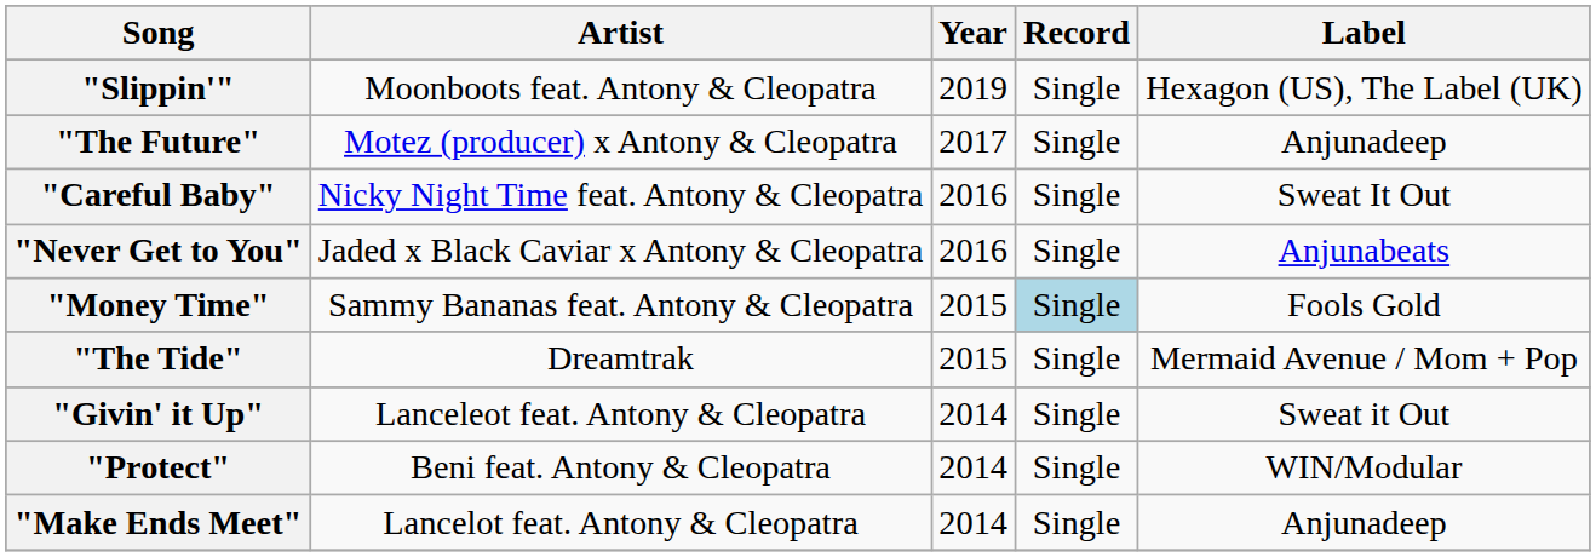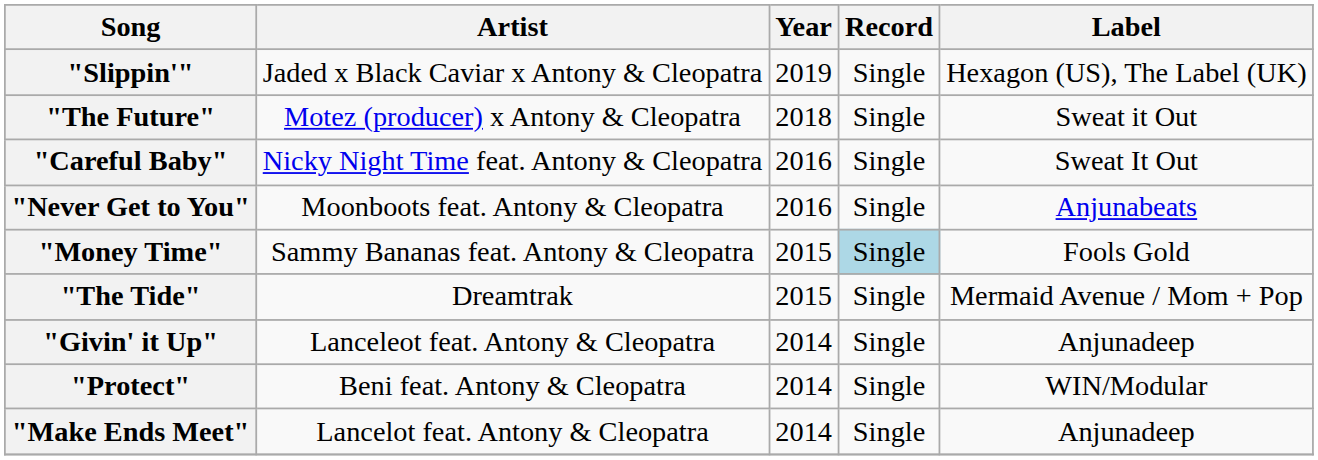 <table class="wikitable plainrowheaders" style="text-align:center;">
 <tr>
 <th scope="col">Song</th>
 <th scope="col">Artist</th>
 <th scope="col">Year</th>
 <th scope="col">Record</th>
 <th scope="col">Label</th>
 </tr>
 <tr>
 <th scope="row">"Slippin'"</th>
-<td>Moonboots feat. Antony & Cleopatra</td>
+<td>Jaded x Black Caviar x Antony & Cleopatra</td>
 <td>2019</td>
 <td>Single</td>
 <td>Hexagon (US), The Label (UK)</td>
 </tr>
 <tr>
 <th scope="row">"The Future"</th>
 <td><a href='#'>Motez (producer)</a> x Antony & Cleopatra</td>
-<td>2017</td>
+<td>2018</td>
 <td>Single</td>
-<td>Anjunadeep</td>
+<td>Sweat it Out</td>
 </tr>
 <tr>
 <th scope="row">"Careful Baby"</th>
 <td><a href='#'>Nicky Night Time</a> feat. Antony & Cleopatra</td>
 <td>2016</td>
 <td>Single</td>
 <td>Sweat It Out</td>
 </tr>
 <tr>
 <th scope="row">"Never Get to You"</th>
-<td>Jaded x Black Caviar x Antony & Cleopatra</td>
+<td>Moonboots feat. Antony & Cleopatra</td>
 <td>2016</td>
 <td>Single</td>
 <td><a href='#'>Anjunabeats</a></td>
 </tr>
 <tr>
 <th scope="row">"Money Time"</th>
 <td>Sammy Bananas feat. Antony & Cleopatra</td>
 <td>2015</td>
 <td style="background: lightblue;">Single</td>
 <td>Fools Gold</td>
 </tr>
 <tr>
 <th scope="row">"The Tide"</th>
 <td>Dreamtrak</td>
 <td>2015</td>
 <td>Single</td>
 <td>Mermaid Avenue / Mom + Pop</td>
 </tr>
 <tr>
 <th scope="row">"Givin' it Up"</th>
 <td>Lanceleot feat. Antony & Cleopatra</td>
 <td>2014</td>
 <td>Single</td>
-<td>Sweat it Out</td>
+<td>Anjunadeep</td>
 </tr>
 <tr>
 <th scope="row">"Protect"</th>
 <td>Beni feat. Antony & Cleopatra</td>
 <td>2014</td>
 <td>Single</td>
 <td>WIN/Modular</td>
 </tr>
 <tr>
 <th scope="row">"Make Ends Meet"</th>
 <td>Lancelot feat. Antony & Cleopatra</td>
 <td>2014</td>
 <td>Single</td>
 <td>Anjunadeep</td>
 </tr>
 <tr>
 </tr>
 </table>
